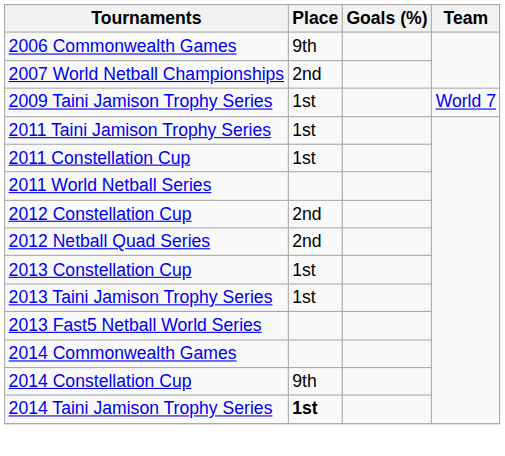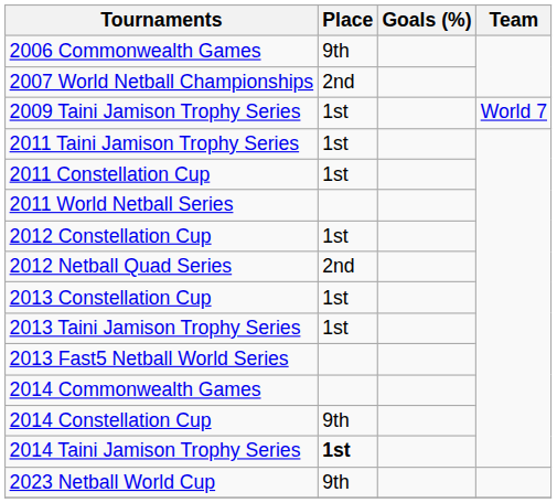 <table class="wikitable collapsible">
 <tr>
 <th>Tournaments</th>
 <th>Place</th>
 <th>Goals (%)</th>
 <th>Team</th>
 </tr>
 <tr>
 <td><a href='#'>2006 Commonwealth Games</a></td>
 <td>9th</td>
 <td></td>
 <td rowspan="2"></td>
 </tr>
 <tr>
 <td><a href='#'>2007 World Netball Championships</a></td>
 <td>2nd</td>
 <td></td>
 </tr>
 <tr>
 <td><a href='#'>2009 Taini Jamison Trophy Series</a></td>
 <td>1st</td>
 <td></td>
 <td> <a href='#'>World 7</a></td>
 </tr>
 <tr>
 <td><a href='#'>2011 Taini Jamison Trophy Series</a></td>
 <td>1st</td>
 <td></td>
 <td rowspan="11"></td>
 </tr>
 <tr>
 <td><a href='#'>2011 Constellation Cup</a></td>
 <td>1st</td>
 <td></td>
 </tr>
 <tr>
 <td><a href='#'>2011 World Netball Series</a></td>
 <td></td>
 <td></td>
 </tr>
 <tr>
 <td><a href='#'>2012 Constellation Cup</a></td>
-<td>2nd</td>
+<td>1st</td>
 <td></td>
 </tr>
 <tr>
 <td><a href='#'>2012 Netball Quad Series</a></td>
 <td>2nd</td>
 <td></td>
 </tr>
 <tr>
 <td><a href='#'>2013 Constellation Cup</a></td>
 <td>1st</td>
 <td></td>
 </tr>
 <tr>
 <td><a href='#'>2013 Taini Jamison Trophy Series</a></td>
 <td>1st</td>
 <td></td>
 </tr>
 <tr>
 <td><a href='#'>2013 Fast5 Netball World Series</a></td>
 <td></td>
 <td></td>
 </tr>
 <tr>
 <td><a href='#'>2014 Commonwealth Games</a></td>
 <td></td>
 <td></td>
 </tr>
 <tr>
 <td><a href='#'>2014 Constellation Cup</a></td>
 <td>9th</td>
 <td></td>
 </tr>
 <tr>
 <td><a href='#'>2014 Taini Jamison Trophy Series</a></td>
 <td><strong>1st</strong></td>
 <td></td>
 </tr>
 <tr>
+<td><a href='#'>2023 Netball World Cup</a></td>
+<td>9th</td>
+<td></td>
+<td></td>
+</tr>
+<tr>
 </tr>
 </table>
